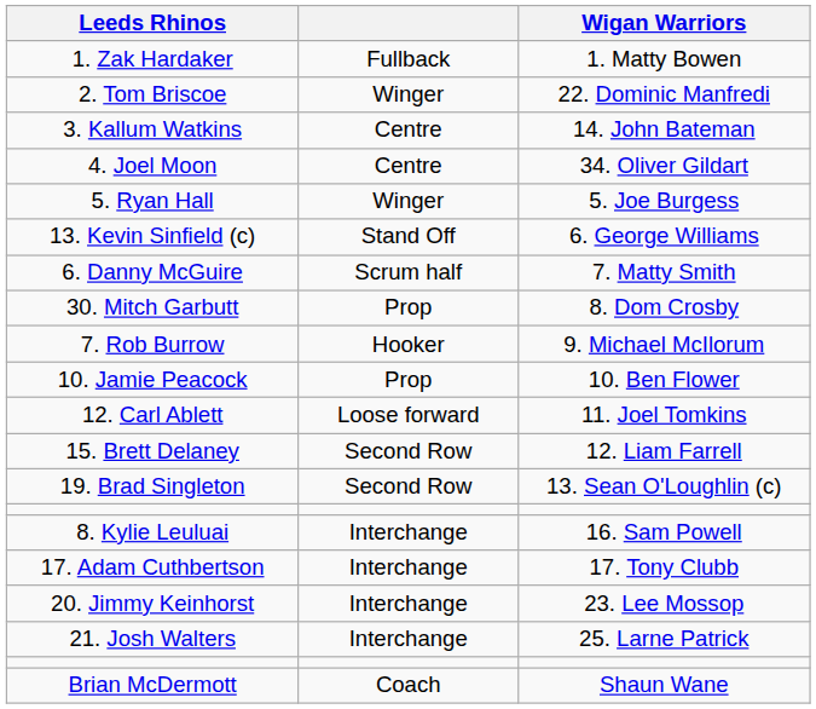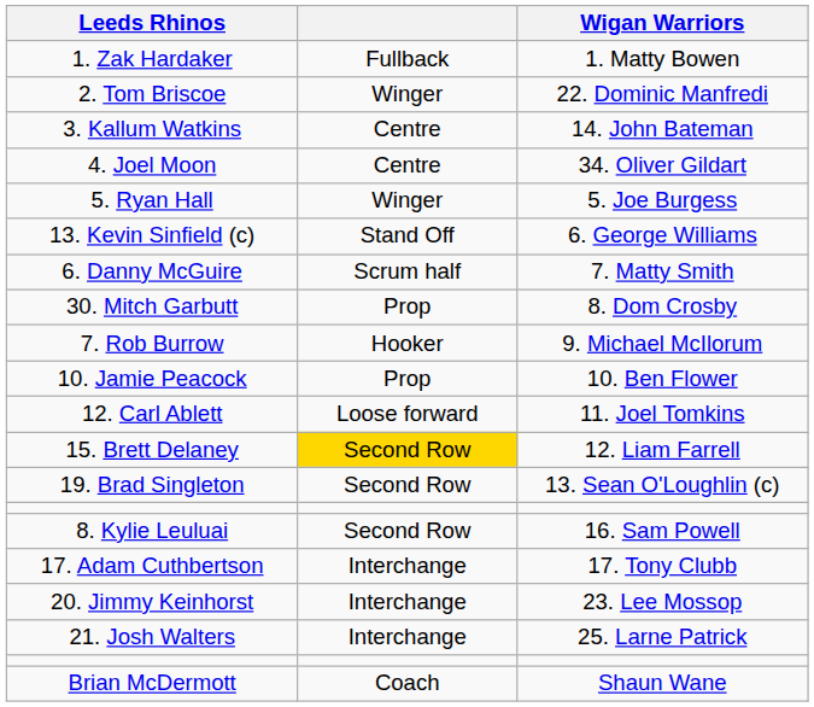 <table class="wikitable" style="margin: 1em auto 1em auto">
 <tr>
 <th width="200"> <a href='#'>Leeds Rhinos</a></th>
 <th width="150"></th>
 <th width="200"> <a href='#'>Wigan Warriors</a></th>
 </tr>
 <tr>
 <td align="center" colspan="1">1. <a href='#'>Zak Hardaker</a></td>
 <td align="center" colspan="1">Fullback</td>
 <td align="center" colspan="1">1. Matty Bowen</td>
 </tr>
 <tr>
 <td align="center" colspan="1">2. <a href='#'>Tom Briscoe</a></td>
 <td align="center" colspan="1">Winger</td>
 <td align="center" colspan="1">22. <a href='#'>Dominic Manfredi</a></td>
 </tr>
 <tr>
 <td align="center" colspan="1">3. <a href='#'>Kallum Watkins</a></td>
 <td align="center" colspan="1">Centre</td>
 <td align="center" colspan="1">14. <a href='#'>John Bateman</a></td>
 </tr>
 <tr>
 <td align="center" colspan="1">4. <a href='#'>Joel Moon</a></td>
 <td align="center" colspan="1">Centre</td>
 <td align="center" colspan="1">34. <a href='#'>Oliver Gildart</a></td>
 </tr>
 <tr>
 <td align="center" colspan="1">5. <a href='#'>Ryan Hall</a></td>
 <td align="center" colspan="1">Winger</td>
 <td align="center" colspan="1">5. <a href='#'>Joe Burgess</a></td>
 </tr>
 <tr>
 <td align="center" colspan="1">13. <a href='#'>Kevin Sinfield</a> (c)</td>
 <td align="center" colspan="1">Stand Off</td>
 <td align="center" colspan="1">6. <a href='#'>George Williams</a></td>
 </tr>
 <tr>
 <td align="center" colspan="1">6. <a href='#'>Danny McGuire</a></td>
 <td align="center" colspan="1">Scrum half</td>
 <td align="center" colspan="1">7. <a href='#'>Matty Smith</a></td>
 </tr>
 <tr>
 <td align="center" colspan="1">30. <a href='#'>Mitch Garbutt</a></td>
 <td align="center" colspan="1">Prop</td>
 <td align="center" colspan="1">8. <a href='#'>Dom Crosby</a></td>
 </tr>
 <tr>
 <td align="center" colspan="1">7. <a href='#'>Rob Burrow</a></td>
 <td align="center" colspan="1">Hooker</td>
 <td align="center" colspan="1">9. <a href='#'>Michael McIlorum</a></td>
 </tr>
 <tr>
 <td align="center" colspan="1">10. <a href='#'>Jamie Peacock</a></td>
 <td align="center" colspan="1">Prop</td>
 <td align="center" colspan="1">10. <a href='#'>Ben Flower</a></td>
 </tr>
 <tr>
 <td align="center" colspan="1">12. <a href='#'>Carl Ablett</a></td>
 <td align="center" colspan="1">Loose forward</td>
 <td align="center" colspan="1">11. <a href='#'>Joel Tomkins</a></td>
 </tr>
 <tr>
 <td align="center" colspan="1">15. <a href='#'>Brett Delaney</a></td>
-<td align="center" colspan="1">Second Row</td>
+<td align="center" colspan="1" style="background: gold;">Second Row</td>
 <td align="center" colspan="1">12. <a href='#'>Liam Farrell</a></td>
 </tr>
 <tr>
 <td align="center" colspan="1">19. <a href='#'>Brad Singleton</a></td>
 <td align="center" colspan="1">Second Row</td>
 <td align="center" colspan="1">13. <a href='#'>Sean O'Loughlin</a> (c)</td>
 </tr>
 <tr>
 <td align="center" colspan="1"></td>
 <td align="center" colspan="1"></td>
 <td align="center" colspan="1"></td>
 </tr>
 <tr>
 <td align="center" colspan="1">8. <a href='#'>Kylie Leuluai</a></td>
-<td align="center" colspan="1">Interchange</td>
+<td align="center" colspan="1">Second Row</td>
 <td align="center" colspan="1">16. <a href='#'>Sam Powell</a></td>
 </tr>
 <tr>
 <td align="center" colspan="1">17. <a href='#'>Adam Cuthbertson</a></td>
 <td align="center" colspan="1">Interchange</td>
 <td align="center" colspan="1">17. <a href='#'>Tony Clubb</a></td>
 </tr>
 <tr>
 <td align="center" colspan="1">20. <a href='#'>Jimmy Keinhorst</a></td>
 <td align="center" colspan="1">Interchange</td>
 <td align="center" colspan="1">23. <a href='#'>Lee Mossop</a></td>
 </tr>
 <tr>
 <td align="center" colspan="1">21. <a href='#'>Josh Walters</a></td>
 <td align="center" colspan="1">Interchange</td>
 <td align="center" colspan="1">25. <a href='#'>Larne Patrick</a></td>
 </tr>
 <tr>
 <td align="center" colspan="1"></td>
 <td align="center" colspan="1"></td>
 <td align="center" colspan="1"></td>
 </tr>
 <tr>
 <td align="center" colspan="1"><a href='#'>Brian McDermott</a></td>
 <td align="center" colspan="1">Coach</td>
 <td align="center" colspan="1"><a href='#'>Shaun Wane</a></td>
 </tr>
 </table>
